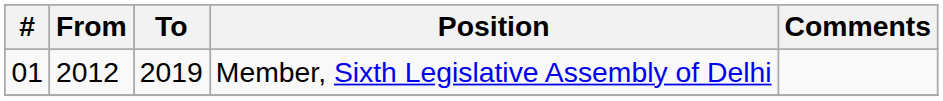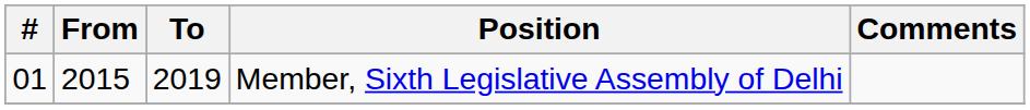 <table class="wikitable sortable">
 <tr>
 <th>#</th>
 <th>From</th>
 <th>To</th>
 <th>Position</th>
 <th>Comments</th>
 </tr>
 <tr>
 <td>01</td>
-<td>2012</td>
+<td>2015</td>
 <td>2019</td>
 <td>Member, <a href='#'>Sixth Legislative Assembly of Delhi</a></td>
 <td></td>
 </tr>
 <tr>
 </tr>
 </table>
